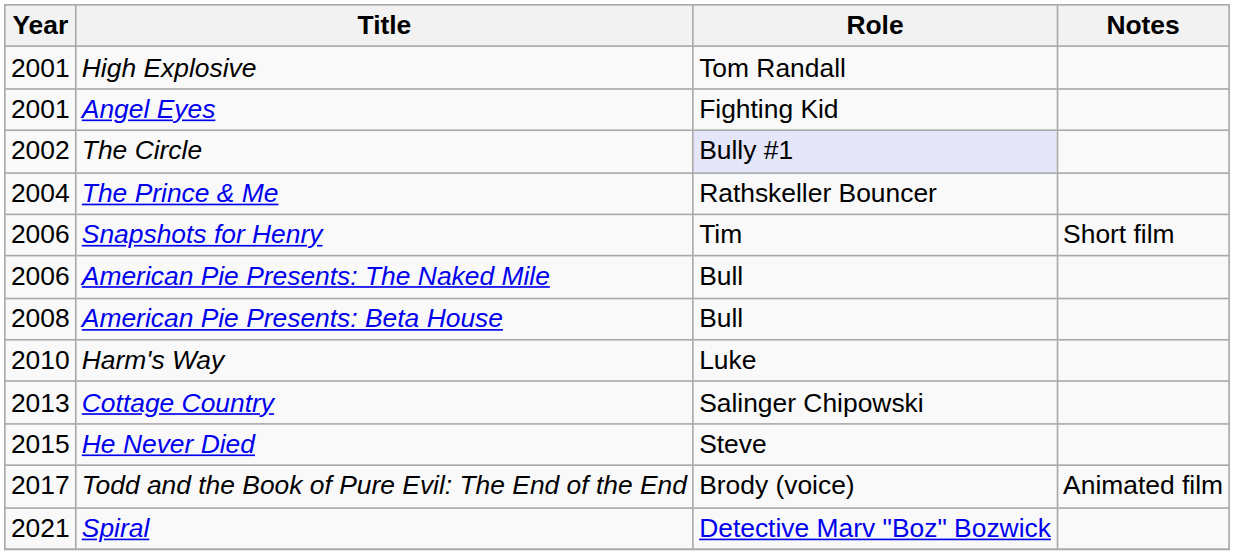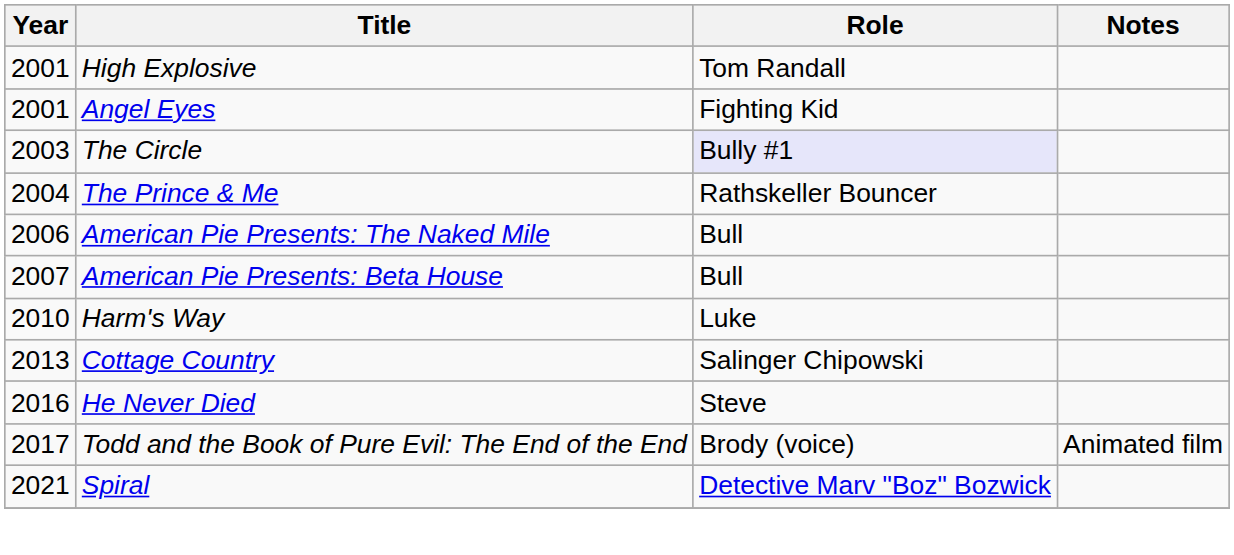 <table class="wikitable sortable">
 <tr>
 <th>Year</th>
 <th>Title</th>
 <th>Role</th>
 <th class="unsortable">Notes</th>
 </tr>
 <tr>
 <td>2001</td>
 <td><em>High Explosive</em></td>
 <td>Tom Randall</td>
 <td></td>
 </tr>
 <tr>
 <td>2001</td>
 <td><em><a href='#'>Angel Eyes</a></em></td>
 <td>Fighting Kid</td>
 <td></td>
 </tr>
 <tr>
-<td>2002</td>
+<td>2003</td>
 <td data-sort-value="Circle, The"><em>The Circle</em></td>
 <td style="background: lavender;">Bully #1</td>
 <td></td>
 </tr>
 <tr>
 <td>2004</td>
 <td data-sort-value="Prince & Me, The"><em><a href='#'>The Prince & Me</a></em></td>
 <td>Rathskeller Bouncer</td>
 <td></td>
 </tr>
 <tr>
 <td>2006</td>
-<td><em><a href='#'>Snapshots for Henry</a></em></td>
-<td>Tim</td>
-<td>Short film</td>
-</tr>
-<tr>
-<td>2006</td>
 <td><em><a href='#'>American Pie Presents: The Naked Mile</a></em></td>
 <td>Bull</td>
 <td></td>
 </tr>
 <tr>
-<td>2008</td>
+<td>2007</td>
 <td><em><a href='#'>American Pie Presents: Beta House</a></em></td>
 <td>Bull</td>
 <td></td>
 </tr>
 <tr>
 <td>2010</td>
 <td><em>Harm's Way</em></td>
 <td>Luke</td>
 <td></td>
 </tr>
 <tr>
 <td>2013</td>
 <td><em><a href='#'>Cottage Country</a></em></td>
 <td>Salinger Chipowski</td>
 <td></td>
 </tr>
 <tr>
-<td>2015</td>
+<td>2016</td>
 <td><em><a href='#'>He Never Died</a></em></td>
 <td>Steve</td>
 <td></td>
 </tr>
 <tr>
 <td>2017</td>
 <td><em>Todd and the Book of Pure Evil: The End of the End</em></td>
 <td>Brody (voice)</td>
 <td>Animated film</td>
 </tr>
 <tr>
 <td>2021</td>
 <td><em><a href='#'>Spiral</a></em></td>
 <td><a href='#'>Detective Marv "Boz" Bozwick</a></td>
 <td></td>
 </tr>
 <tr>
 </tr>
 </table>
